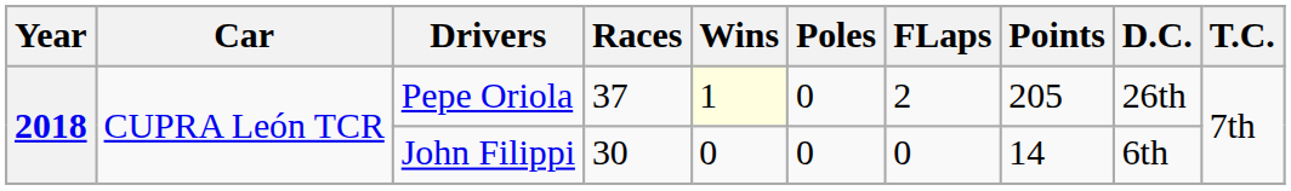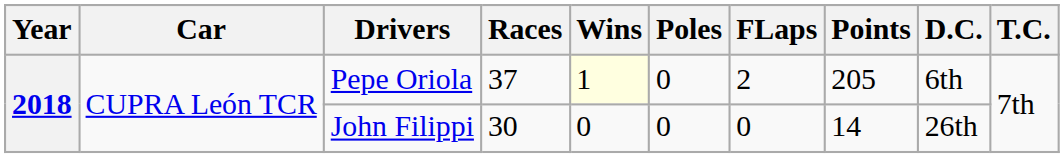 <table class="wikitable" style="font-size:90%">
 <tr>
 <th>Year</th>
 <th>Car</th>
 <th>Drivers</th>
 <th>Races</th>
 <th>Wins</th>
 <th>Poles</th>
 <th>FLaps</th>
 <th>Points</th>
 <th>D.C.</th>
 <th>T.C.</th>
 </tr>
 <tr>
 <th rowspan="2"><a href='#'>2018</a></th>
 <td rowspan="2"><a href='#'>CUPRA León TCR</a></td>
 <td> <a href='#'>Pepe Oriola</a></td>
 <td>37</td>
 <td style="background: lightyellow;">1</td>
 <td>0</td>
 <td>2</td>
 <td>205</td>
-<td>26th</td>
+<td>6th</td>
 <td rowspan="2">7th</td>
 </tr>
 <tr>
 <td> <a href='#'>John Filippi</a></td>
 <td>30</td>
 <td>0</td>
 <td>0</td>
 <td>0</td>
 <td>14</td>
-<td>6th</td>
+<td>26th</td>
 </tr>
 </table>
